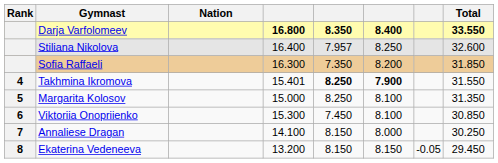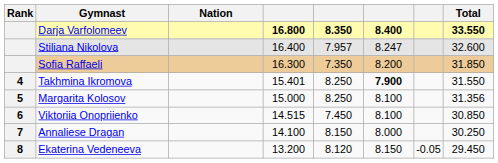 <table class="wikitable sortable" style="text-align:center; font-size:90%">
 <tr>
 <th scope="col" style="width:20px;">Rank</th>
 <th ! scope="col" style="width:170px;">Gymnast</th>
 <th ! scope="col" style="width:120px;">Nation</th>
 <th ! scope="col" style="width:60px;"></th>
 <th ! scope="col" style="width:60px;"></th>
 <th ! scope="col" style="width:60px;"></th>
 <th ! scope="col" style="width:30px;"></th>
 <th ! scope="col" style="width:60px;">Total</th>
 </tr>
 <tr bgcolor=fffcaf>
 <th scope=row></th>
 <td align=left><a href='#'>Darja Varfolomeev</a></td>
 <td style="text-align:left;"></td>
 <td><strong>16.800</strong></td>
 <td><strong>8.350</strong></td>
 <td><strong>8.400</strong></td>
 <td></td>
 <td><strong>33.550</strong></td>
 </tr>
 <tr bgcolor=e5e5e5>
 <th scope=row></th>
 <td align=left><a href='#'>Stiliana Nikolova</a></td>
 <td style="text-align:left;"></td>
 <td>16.400</td>
 <td>7.957</td>
-<td>8.250</td>
+<td>8.247</td>
 <td></td>
 <td>32.600</td>
 </tr>
 <tr bgcolor=eecc99>
 <th scope=row></th>
 <td align=left><a href='#'>Sofia Raffaeli</a></td>
 <td style="text-align:left;"></td>
 <td>16.300</td>
 <td>7.350</td>
 <td>8.200</td>
 <td></td>
 <td>31.850</td>
 </tr>
 <tr>
 <th scope=row>4</th>
 <td align=left><a href='#'>Takhmina Ikromova</a></td>
 <td style="text-align:left;"></td>
 <td>15.401</td>
-<td><strong>8.250</strong></td>
+<td>8.250</td>
 <td><strong>7.900</strong></td>
 <td></td>
 <td>31.550</td>
 </tr>
 <tr>
 <th scope=row>5</th>
 <td align=left><a href='#'>Margarita Kolosov</a></td>
 <td style="text-align:left;"></td>
 <td>15.000</td>
 <td>8.250</td>
 <td>8.100</td>
 <td></td>
-<td>31.350</td>
+<td>31.356</td>
 </tr>
 <tr>
 <th scope=row>6</th>
 <td align=left><a href='#'>Viktoriia Onopriienko</a></td>
 <td style="text-align:left;"></td>
-<td>15.300</td>
+<td>14.515</td>
 <td>7.450</td>
 <td>8.100</td>
 <td></td>
 <td>30.850</td>
 </tr>
 <tr>
 <th scope=row>7</th>
 <td align=left><a href='#'>Annaliese Dragan</a></td>
 <td style="text-align:left;"></td>
 <td>14.100</td>
 <td>8.150</td>
 <td>8.000</td>
 <td></td>
 <td>30.250</td>
 </tr>
 <tr>
 <th scope=row>8</th>
 <td align=left><a href='#'>Ekaterina Vedeneeva</a></td>
 <td style="text-align:left;"></td>
 <td>13.200</td>
-<td>8.150</td>
+<td>8.120</td>
 <td>8.150</td>
 <td>-0.05</td>
 <td>29.450</td>
 </tr>
 </table>
